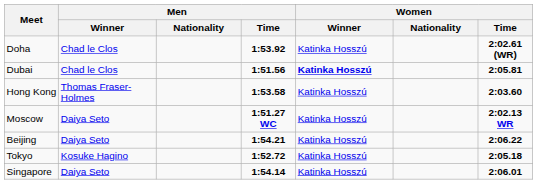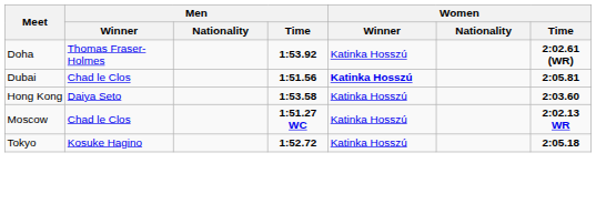 <table class="wikitable">
 <tr>
 <th rowspan="2">Meet</th>
 <th colspan="3">Men</th>
 <th colspan="3">Women</th>
 </tr>
 <tr>
 <th width=150>Winner</th>
 <th width=130>Nationality</th>
 <th width=80>Time</th>
 <th width=150>Winner</th>
 <th width=130>Nationality</th>
 <th width=80>Time</th>
 </tr>
 <tr>
 <td>Doha</td>
-<td><a href='#'>Chad le Clos</a></td>
+<td><a href='#'>Thomas Fraser-Holmes</a></td>
 <td></td>
 <td align=center><strong>1:53.92</strong></td>
 <td><a href='#'>Katinka Hosszú</a></td>
 <td></td>
 <td align=center><strong>2:02.61 (WR)</strong></td>
 </tr>
 <tr>
 <td>Dubai</td>
 <td><a href='#'>Chad le Clos</a></td>
 <td></td>
 <td align=center><strong>1:51.56</strong></td>
 <td><strong><a href='#'>Katinka Hosszú</a></strong></td>
 <td></td>
 <td align=center><strong>2:05.81</strong></td>
 </tr>
 <tr>
 <td>Hong Kong</td>
-<td><a href='#'>Thomas Fraser-Holmes</a></td>
+<td><a href='#'>Daiya Seto</a></td>
 <td></td>
 <td align=center><strong>1:53.58</strong></td>
 <td><a href='#'>Katinka Hosszú</a></td>
 <td></td>
 <td align=center><strong>2:03.60</strong></td>
 </tr>
 <tr>
 <td>Moscow</td>
-<td><a href='#'>Daiya Seto</a></td>
+<td><a href='#'>Chad le Clos</a></td>
 <td></td>
 <td align=center><strong>1:51.27 <a href='#'>WC</a></strong></td>
 <td><a href='#'>Katinka Hosszú</a></td>
 <td></td>
 <td align=center><strong>2:02.13 <a href='#'>WR</a></strong></td>
-</tr>
-<tr>
-<td>Beijing</td>
-<td><a href='#'>Daiya Seto</a></td>
-<td></td>
-<td align=center><strong>1:54.21</strong></td>
-<td><a href='#'>Katinka Hosszú</a></td>
-<td></td>
-<td align=center><strong>2:06.22</strong></td>
 </tr>
 <tr>
 <td>Tokyo</td>
 <td><a href='#'>Kosuke Hagino</a></td>
 <td></td>
 <td align=center><strong>1:52.72</strong></td>
 <td><a href='#'>Katinka Hosszú</a></td>
 <td></td>
 <td align=center><strong>2:05.18</strong></td>
 </tr>
-<tr>
-<td>Singapore</td>
-<td><a href='#'>Daiya Seto</a></td>
-<td></td>
-<td align=center><strong>1:54.14</strong></td>
-<td><a href='#'>Katinka Hosszú</a></td>
-<td></td>
-<td align=center><strong>2:06.01</strong></td>
-</tr>
 </table>
